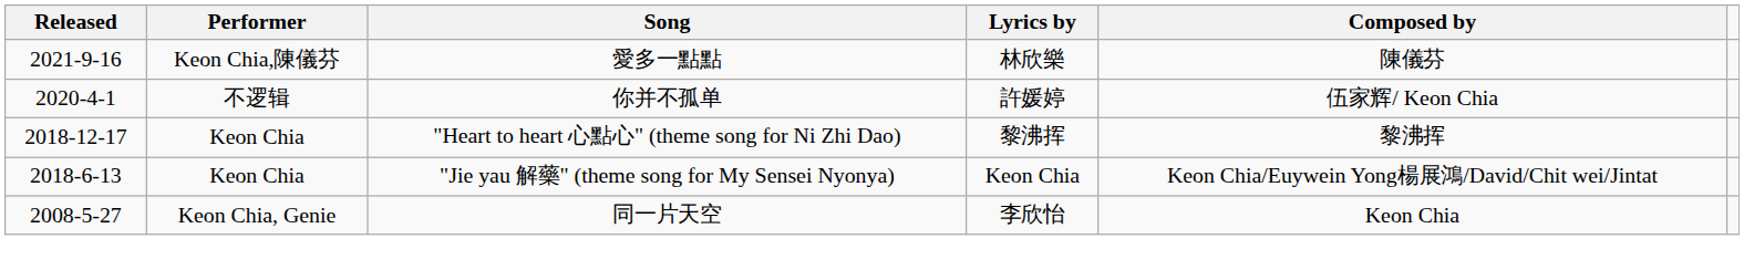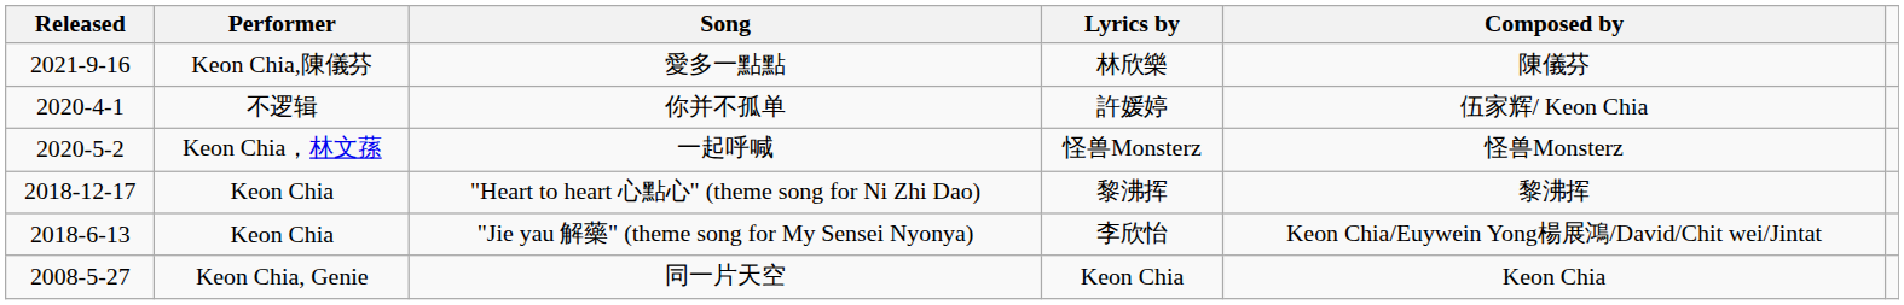 <table class="wikitable"  width="100%" style=text-align:center>
 <tr>
 <th scope="col">Released</th>
 <th scope="col">Performer</th>
 <th scope="col">Song</th>
 <th scope="col">Lyrics by</th>
 <th scope="col">Composed by</th>
 </tr>
 <tr>
 <td>2021-9-16</td>
 <td>Keon Chia,陳儀芬</td>
 <td>愛多一點點</td>
 <td>林欣樂</td>
 <td>陳儀芬</td>
 <td></td>
 </tr>
 <tr>
 <td>2020-4-1</td>
 <td>不逻辑</td>
 <td>你并不孤单</td>
 <td>許媛婷</td>
 <td>伍家辉/ Keon Chia</td>
 <td></td>
 </tr>
 <tr>
+<td>2020-5-2</td>
+<td>Keon Chia，<a href='#'>林文蓀</a></td>
+<td>一起呼喊</td>
+<td>怪兽Monsterz</td>
+<td>怪兽Monsterz</td>
+<td></td>
+</tr>
+<tr>
 <td>2018-12-17</td>
 <td>Keon Chia</td>
 <td>"Heart to heart 心點心" (theme song for Ni Zhi Dao)</td>
 <td>黎沸挥</td>
 <td>黎沸挥</td>
 <td></td>
 </tr>
 <tr>
 <td>2018-6-13</td>
 <td>Keon Chia</td>
 <td>"Jie yau 解藥" (theme song for My Sensei Nyonya)</td>
-<td>Keon Chia</td>
+<td>李欣怡</td>
 <td>Keon Chia/Euywein Yong楊展鴻/David/Chit wei/Jintat</td>
 <td></td>
 </tr>
 <tr>
 <td>2008-5-27</td>
 <td>Keon Chia, Genie</td>
 <td>同一片天空</td>
-<td>李欣怡</td>
+<td>Keon Chia</td>
 <td>Keon Chia</td>
 <td></td>
 </tr>
 </table>
